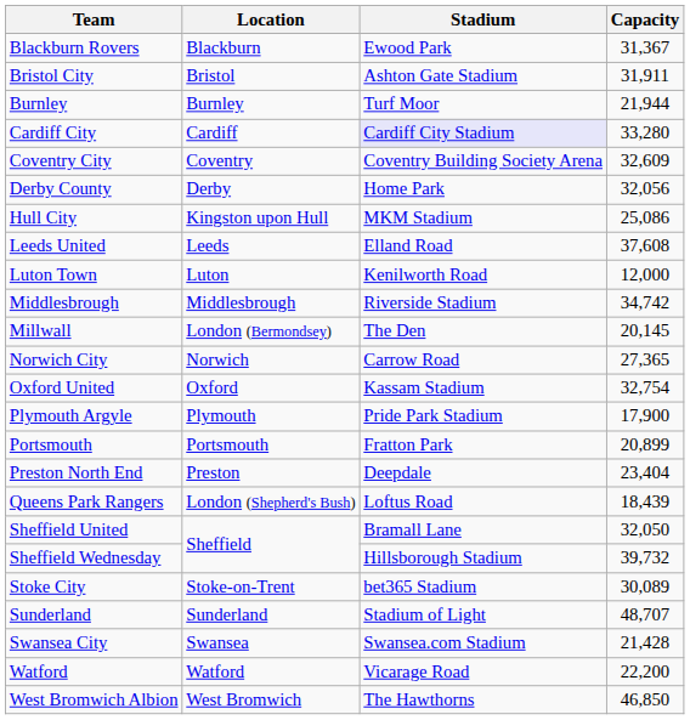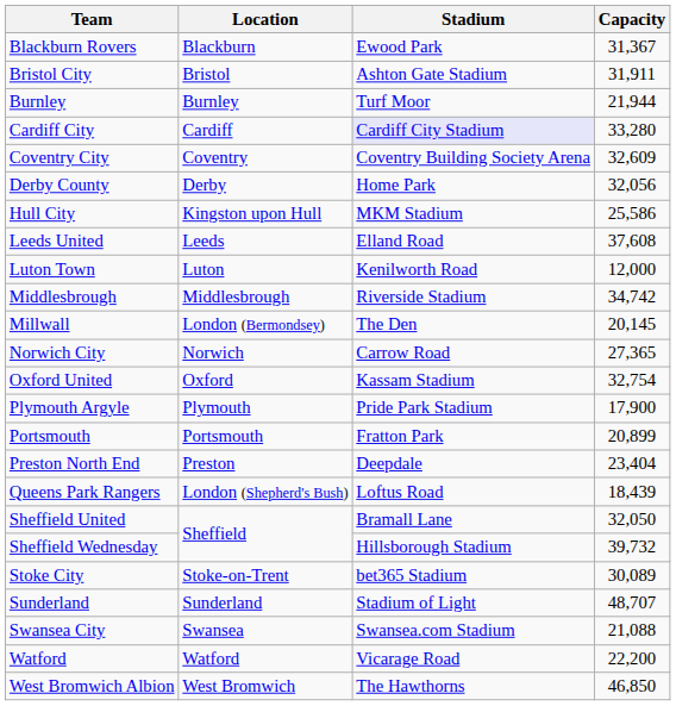 <table class="wikitable sortable">
 <tr>
 <th>Team</th>
 <th>Location</th>
 <th>Stadium</th>
 <th>Capacity</th>
 </tr>
 <tr>
 <td><a href='#'>Blackburn Rovers</a></td>
 <td><a href='#'>Blackburn</a></td>
 <td><a href='#'>Ewood Park</a></td>
 <td align="center">31,367</td>
 </tr>
 <tr>
 <td><a href='#'>Bristol City</a></td>
 <td><a href='#'>Bristol</a></td>
 <td><a href='#'>Ashton Gate Stadium</a></td>
 <td align="center">31,911</td>
 </tr>
 <tr>
 <td><a href='#'>Burnley</a></td>
 <td><a href='#'>Burnley</a></td>
 <td><a href='#'>Turf Moor</a></td>
 <td align="center">21,944</td>
 </tr>
 <tr>
 <td><a href='#'>Cardiff City</a></td>
 <td><a href='#'>Cardiff</a></td>
 <td style="background: lavender;"><a href='#'>Cardiff City Stadium</a></td>
 <td align="center">33,280</td>
 </tr>
 <tr>
 <td><a href='#'>Coventry City</a></td>
 <td><a href='#'>Coventry</a></td>
 <td><a href='#'>Coventry Building Society Arena</a></td>
 <td align="center">32,609</td>
 </tr>
 <tr>
 <td><a href='#'>Derby County</a></td>
 <td><a href='#'>Derby</a></td>
 <td><a href='#'>Home Park</a></td>
 <td align="center">32,056</td>
 </tr>
 <tr>
 <td><a href='#'>Hull City</a></td>
 <td><a href='#'>Kingston upon Hull</a></td>
 <td><a href='#'>MKM Stadium</a></td>
-<td align="center">25,086</td>
+<td align="center">25,586</td>
 </tr>
 <tr>
 <td><a href='#'>Leeds United</a></td>
 <td><a href='#'>Leeds</a></td>
 <td><a href='#'>Elland Road</a></td>
 <td align="center">37,608</td>
 </tr>
 <tr>
 <td><a href='#'>Luton Town</a></td>
 <td><a href='#'>Luton</a></td>
 <td><a href='#'>Kenilworth Road</a></td>
 <td align="center">12,000</td>
 </tr>
 <tr>
 <td><a href='#'>Middlesbrough</a></td>
 <td><a href='#'>Middlesbrough</a></td>
 <td><a href='#'>Riverside Stadium</a></td>
 <td align="center">34,742</td>
 </tr>
 <tr>
 <td><a href='#'>Millwall</a></td>
 <td><a href='#'>London</a> <small>(<a href='#'>Bermondsey</a>)</small></td>
 <td><a href='#'>The Den</a></td>
 <td align="center">20,145</td>
 </tr>
 <tr>
 <td><a href='#'>Norwich City</a></td>
 <td><a href='#'>Norwich</a></td>
 <td><a href='#'>Carrow Road</a></td>
 <td align="center">27,365</td>
 </tr>
 <tr>
 <td><a href='#'>Oxford United</a></td>
 <td><a href='#'>Oxford</a></td>
 <td><a href='#'>Kassam Stadium</a></td>
 <td align="center">32,754</td>
 </tr>
 <tr>
 <td><a href='#'>Plymouth Argyle</a></td>
 <td><a href='#'>Plymouth</a></td>
 <td><a href='#'>Pride Park Stadium</a></td>
 <td align="center">17,900</td>
 </tr>
 <tr>
 <td><a href='#'>Portsmouth</a></td>
 <td><a href='#'>Portsmouth</a></td>
 <td><a href='#'>Fratton Park</a></td>
 <td align="center">20,899</td>
 </tr>
 <tr>
 <td><a href='#'>Preston North End</a></td>
 <td><a href='#'>Preston</a></td>
 <td><a href='#'>Deepdale</a></td>
 <td align="center">23,404</td>
 </tr>
 <tr>
 <td><a href='#'>Queens Park Rangers</a></td>
 <td><a href='#'>London</a> <small>(<a href='#'>Shepherd's Bush</a>)</small></td>
 <td><a href='#'>Loftus Road</a></td>
 <td align="center">18,439</td>
 </tr>
 <tr>
 <td><a href='#'>Sheffield United</a></td>
 <td rowspan="2"><a href='#'>Sheffield</a></td>
 <td><a href='#'>Bramall Lane</a></td>
 <td align="center">32,050</td>
 </tr>
 <tr>
 <td><a href='#'>Sheffield Wednesday</a></td>
 <td><a href='#'>Hillsborough Stadium</a></td>
 <td align="center">39,732</td>
 </tr>
 <tr>
 <td><a href='#'>Stoke City</a></td>
 <td><a href='#'>Stoke-on-Trent</a></td>
 <td><a href='#'>bet365 Stadium</a></td>
 <td align="center">30,089</td>
 </tr>
 <tr>
 <td><a href='#'>Sunderland</a></td>
 <td><a href='#'>Sunderland</a></td>
 <td><a href='#'>Stadium of Light</a></td>
 <td align="center">48,707</td>
 </tr>
 <tr>
 <td><a href='#'>Swansea City</a></td>
 <td><a href='#'>Swansea</a></td>
 <td><a href='#'>Swansea.com Stadium</a></td>
-<td align="center">21,428</td>
+<td align="center">21,088</td>
 </tr>
 <tr>
 <td><a href='#'>Watford</a></td>
 <td><a href='#'>Watford</a></td>
 <td><a href='#'>Vicarage Road</a></td>
 <td align="center">22,200</td>
 </tr>
 <tr>
 <td><a href='#'>West Bromwich Albion</a></td>
 <td><a href='#'>West Bromwich</a></td>
 <td><a href='#'>The Hawthorns</a></td>
 <td align="center">46,850</td>
 </tr>
 </table>
